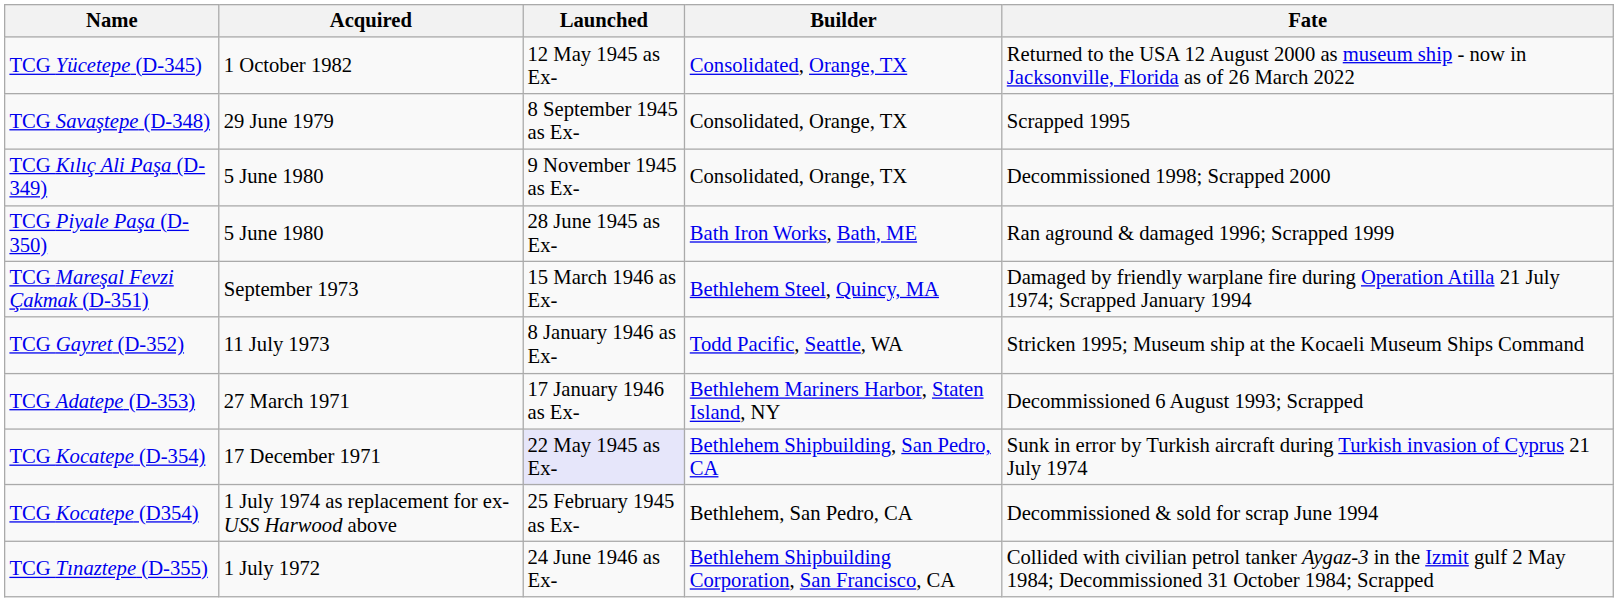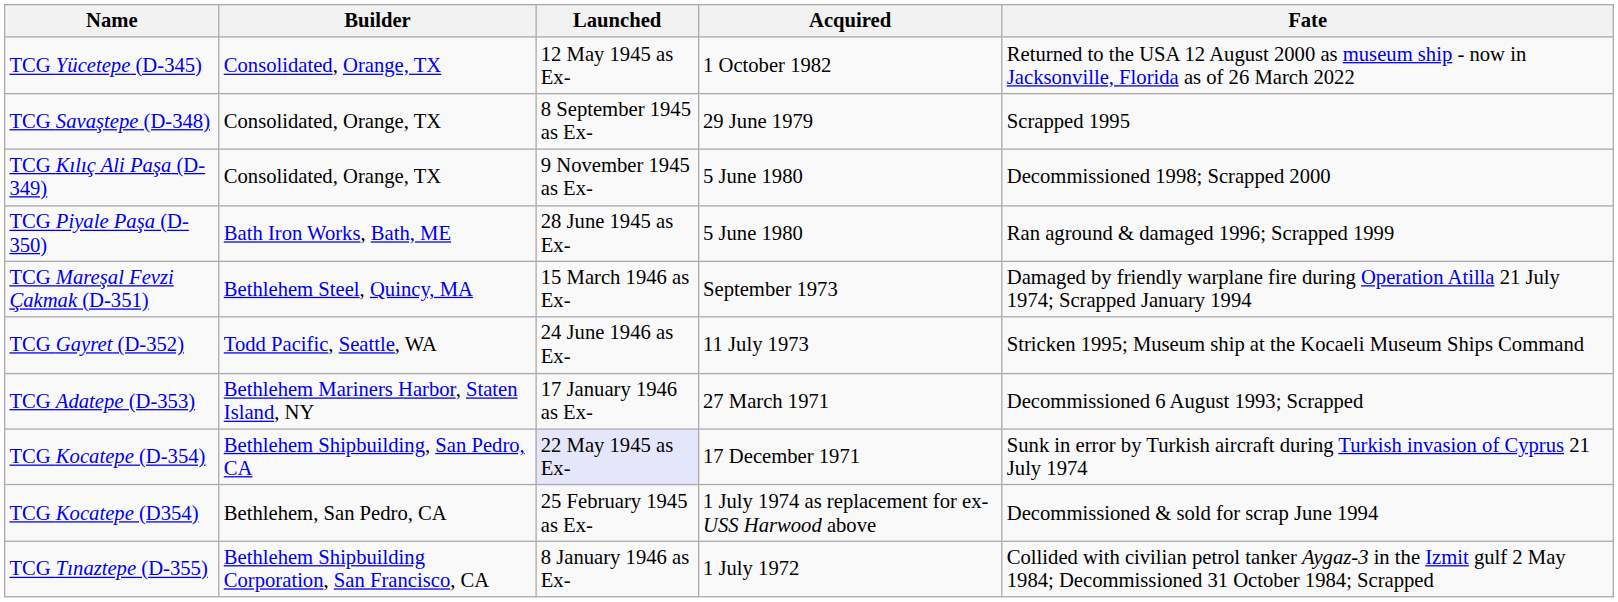 <table class="wikitable">
 <tr>
 <th>Name</th>
+<th>Builder</th>
+<th>Launched</th>
 <th>Acquired</th>
-<th>Launched</th>
-<th>Builder</th>
 <th>Fate</th>
 </tr>
 <tr>
 <td><a href='#'>TCG <em>Yücetepe</em> (D-345)</a></td>
+<td> <a href='#'>Consolidated</a>, <a href='#'>Orange, TX</a></td>
+<td>12 May 1945 as Ex-</td>
 <td>1 October 1982</td>
-<td>12 May 1945 as Ex-</td>
-<td> <a href='#'>Consolidated</a>, <a href='#'>Orange, TX</a></td>
 <td>Returned to the USA 12 August 2000 as <a href='#'>museum ship</a> - now in <a href='#'>Jacksonville, Florida</a> as of 26 March 2022</td>
 </tr>
 <tr>
 <td><a href='#'>TCG <em>Savaştepe</em> (D-348)</a></td>
+<td> Consolidated, Orange, TX</td>
+<td>8 September 1945 as Ex-</td>
 <td>29 June 1979</td>
-<td>8 September 1945 as Ex-</td>
-<td> Consolidated, Orange, TX</td>
 <td>Scrapped 1995</td>
 </tr>
 <tr>
 <td><a href='#'>TCG <em>Kılıç Ali Paşa</em> (D-349)</a></td>
+<td> Consolidated, Orange, TX</td>
+<td>9 November 1945 as Ex-</td>
 <td>5 June 1980</td>
-<td>9 November 1945 as Ex-</td>
-<td> Consolidated, Orange, TX</td>
 <td>Decommissioned 1998; Scrapped 2000</td>
 </tr>
 <tr>
 <td><a href='#'>TCG <em>Piyale Paşa</em> (D-350)</a></td>
+<td> <a href='#'>Bath Iron Works</a>, <a href='#'>Bath, ME</a></td>
+<td>28 June 1945 as Ex-</td>
 <td>5 June 1980</td>
-<td>28 June 1945 as Ex-</td>
-<td> <a href='#'>Bath Iron Works</a>, <a href='#'>Bath, ME</a></td>
 <td>Ran aground & damaged 1996; Scrapped 1999</td>
 </tr>
 <tr>
 <td><a href='#'>TCG <em>Mareşal Fevzi Çakmak</em> (D-351)</a></td>
+<td> <a href='#'>Bethlehem Steel</a>, <a href='#'>Quincy, MA</a></td>
+<td>15 March 1946 as Ex-</td>
 <td>September 1973</td>
-<td>15 March 1946 as Ex-</td>
-<td> <a href='#'>Bethlehem Steel</a>, <a href='#'>Quincy, MA</a></td>
 <td>Damaged by friendly warplane fire during <a href='#'>Operation Atilla</a> 21 July 1974; Scrapped January 1994</td>
 </tr>
 <tr>
 <td><a href='#'>TCG <em>Gayret</em> (D-352)</a></td>
+<td> <a href='#'>Todd Pacific</a>, <a href='#'>Seattle</a>, WA</td>
+<td>24 June 1946 as Ex-</td>
 <td>11 July 1973</td>
-<td>8 January 1946 as Ex-</td>
-<td> <a href='#'>Todd Pacific</a>, <a href='#'>Seattle</a>, WA</td>
 <td>Stricken 1995; Museum ship at the Kocaeli Museum Ships Command</td>
 </tr>
 <tr>
 <td><a href='#'>TCG <em>Adatepe</em> (D-353)</a></td>
+<td> <a href='#'>Bethlehem Mariners Harbor</a>, <a href='#'>Staten Island</a>, NY</td>
+<td>17 January 1946 as Ex-</td>
 <td>27 March 1971</td>
-<td>17 January 1946 as Ex-</td>
-<td> <a href='#'>Bethlehem Mariners Harbor</a>, <a href='#'>Staten Island</a>, NY</td>
 <td>Decommissioned 6 August 1993; Scrapped</td>
 </tr>
 <tr>
 <td><a href='#'>TCG <em>Kocatepe</em> (D-354)</a></td>
+<td> <a href='#'>Bethlehem Shipbuilding</a>, <a href='#'>San Pedro, CA</a></td>
+<td style="background: lavender;">22 May 1945 as Ex-</td>
 <td>17 December 1971</td>
-<td style="background: lavender;">22 May 1945 as Ex-</td>
-<td> <a href='#'>Bethlehem Shipbuilding</a>, <a href='#'>San Pedro, CA</a></td>
 <td>Sunk in error by Turkish aircraft during <a href='#'>Turkish invasion of Cyprus</a> 21 July 1974</td>
 </tr>
 <tr>
 <td><a href='#'>TCG <em>Kocatepe</em> (D354)</a></td>
+<td> Bethlehem, San Pedro, CA</td>
+<td>25 February 1945 as Ex-</td>
 <td>1 July 1974 as replacement for ex-<em>USS Harwood</em> above</td>
-<td>25 February 1945 as Ex-</td>
-<td> Bethlehem, San Pedro, CA</td>
 <td>Decommissioned & sold for scrap June 1994</td>
 </tr>
 <tr>
 <td><a href='#'>TCG <em>Tınaztepe</em> (D-355)</a></td>
+<td> <a href='#'>Bethlehem Shipbuilding Corporation</a>, <a href='#'>San Francisco</a>, CA</td>
+<td>8 January 1946 as Ex-</td>
 <td>1 July 1972</td>
-<td>24 June 1946 as Ex-</td>
-<td> <a href='#'>Bethlehem Shipbuilding Corporation</a>, <a href='#'>San Francisco</a>, CA</td>
 <td>Collided with civilian petrol tanker <em>Aygaz-3</em> in the <a href='#'>Izmit</a> gulf 2 May 1984; Decommissioned 31 October 1984; Scrapped</td>
 </tr>
 </table>
